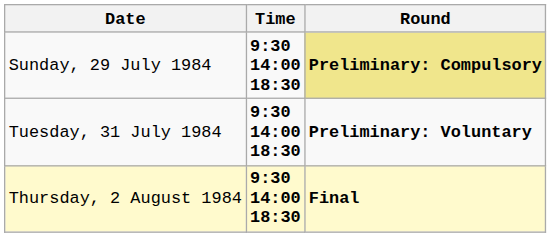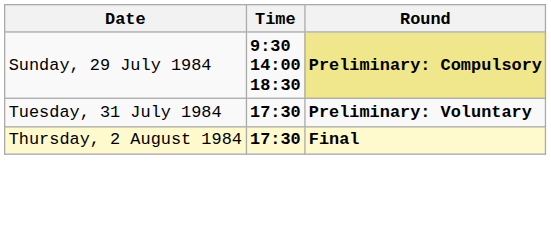 <table class="wikitable">
 <tr>
 <th>Date</th>
 <th>Time</th>
 <th>Round</th>
 </tr>
 <tr>
 <td>Sunday, 29 July 1984</td>
 <td><strong>9:30</strong><br><strong>14:00</strong><br><strong>18:30</strong></td>
 <td style="background: khaki;"><strong>Preliminary: Compulsory</strong></td>
 </tr>
 <tr>
 <td>Tuesday, 31 July 1984</td>
-<td><strong>9:30</strong><br><strong>14:00</strong><br><strong>18:30</strong></td>
+<td><strong>17:30</strong></td>
 <td><strong>Preliminary: Voluntary</strong></td>
 </tr>
 <tr style=background:lemonchiffon>
 <td>Thursday, 2 August 1984</td>
-<td><strong>9:30</strong><br><strong>14:00</strong><br><strong>18:30</strong></td>
+<td><strong>17:30</strong></td>
 <td><strong>Final</strong></td>
 </tr>
 </table>
